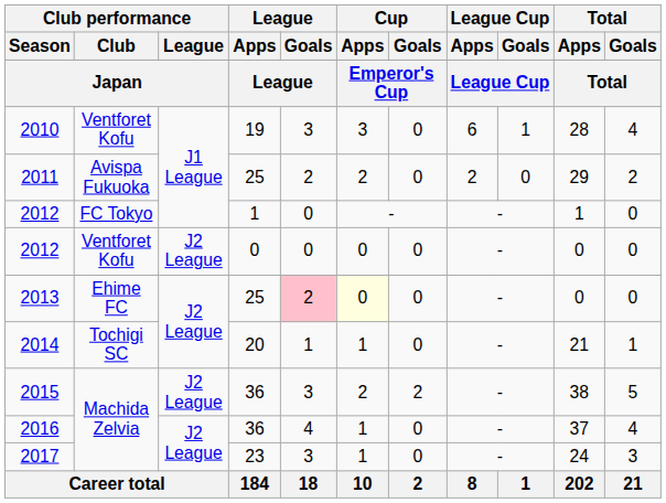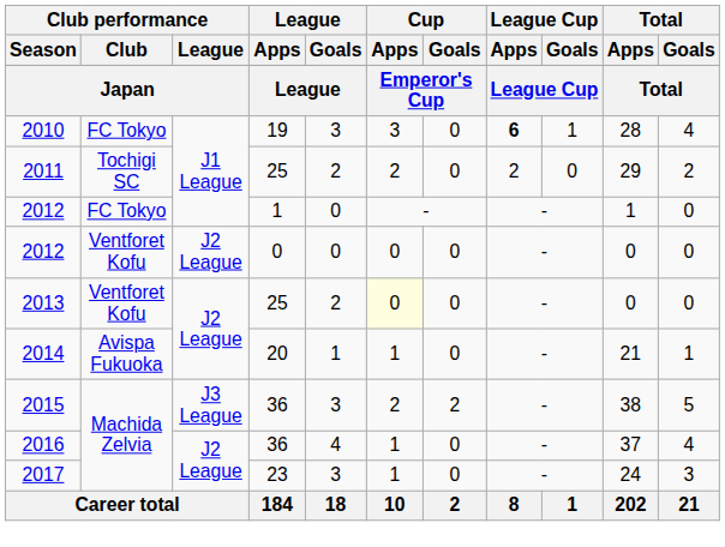 <table class="wikitable" style="text-align:center">
 <tr>
 <th colspan=3>Club performance</th>
 <th colspan=2>League</th>
 <th colspan=2>Cup</th>
 <th colspan=2>League Cup</th>
 <th colspan=2>Total</th>
 </tr>
 <tr>
 <th>Season</th>
 <th>Club</th>
 <th>League</th>
 <th>Apps</th>
 <th>Goals</th>
 <th>Apps</th>
 <th>Goals</th>
 <th>Apps</th>
 <th>Goals</th>
 <th>Apps</th>
 <th>Goals</th>
 </tr>
 <tr>
 </tr>
 <tr>
 <th colspan=3>Japan</th>
 <th colspan=2>League</th>
 <th colspan=2><a href='#'>Emperor's Cup</a></th>
 <th colspan=2><a href='#'>League Cup</a></th>
 <th colspan=2>Total</th>
 </tr>
 <tr>
 <td><a href='#'>2010</a></td>
-<td><a href='#'>Ventforet Kofu</a></td>
+<td><a href='#'>FC Tokyo</a></td>
 <td rowspan="3"><a href='#'>J1 League</a></td>
 <td>19</td>
 <td>3</td>
 <td>3</td>
 <td>0</td>
-<td>6</td>
+<td><strong>6</strong></td>
 <td>1</td>
 <td>28</td>
 <td>4</td>
 </tr>
 <tr>
 <td><a href='#'>2011</a></td>
-<td><a href='#'>Avispa Fukuoka</a></td>
+<td><a href='#'>Tochigi SC</a></td>
 <td>25</td>
 <td>2</td>
 <td>2</td>
 <td>0</td>
 <td>2</td>
 <td>0</td>
 <td>29</td>
 <td>2</td>
 </tr>
 <tr>
 <td><a href='#'>2012</a></td>
 <td><a href='#'>FC Tokyo</a></td>
 <td>1</td>
 <td>0</td>
 <td colspan="2">-</td>
 <td colspan="2">-</td>
 <td>1</td>
 <td>0</td>
 </tr>
 <tr>
 <td><a href='#'>2012</a></td>
 <td><a href='#'>Ventforet Kofu</a></td>
 <td><a href='#'>J2 League</a></td>
 <td>0</td>
 <td>0</td>
 <td>0</td>
 <td>0</td>
 <td colspan="2">-</td>
 <td>0</td>
 <td>0</td>
 </tr>
 <tr>
 <td><a href='#'>2013</a></td>
-<td><a href='#'>Ehime FC</a></td>
+<td><a href='#'>Ventforet Kofu</a></td>
 <td rowspan="2"><a href='#'>J2 League</a></td>
 <td>25</td>
-<td style="background: pink;">2</td>
+<td>2</td>
 <td style="background: lightyellow;">0</td>
 <td>0</td>
 <td colspan="2">-</td>
 <td>0</td>
 <td>0</td>
 </tr>
 <tr>
 <td><a href='#'>2014</a></td>
-<td><a href='#'>Tochigi SC</a></td>
+<td><a href='#'>Avispa Fukuoka</a></td>
 <td>20</td>
 <td>1</td>
 <td>1</td>
 <td>0</td>
 <td colspan="2">-</td>
 <td>21</td>
 <td>1</td>
 </tr>
 <tr>
 <td><a href='#'>2015</a></td>
 <td rowspan="3"><a href='#'>Machida Zelvia</a></td>
-<td><a href='#'>J2 League</a></td>
+<td rowspan="1"><a href='#'>J3 League</a></td>
 <td>36</td>
 <td>3</td>
 <td>2</td>
 <td>2</td>
 <td colspan="2">-</td>
 <td>38</td>
 <td>5</td>
 </tr>
 <tr>
 <td><a href='#'>2016</a></td>
 <td rowspan="2"><a href='#'>J2 League</a></td>
 <td>36</td>
 <td>4</td>
 <td>1</td>
 <td>0</td>
 <td colspan="2">-</td>
 <td>37</td>
 <td>4</td>
 </tr>
 <tr>
 <td><a href='#'>2017</a></td>
 <td>23</td>
 <td>3</td>
 <td>1</td>
 <td>0</td>
 <td colspan="2">-</td>
 <td>24</td>
 <td>3</td>
 </tr>
 <tr>
 <th colspan=3>Career total</th>
 <th>184</th>
 <th>18</th>
 <th>10</th>
 <th>2</th>
 <th>8</th>
 <th>1</th>
 <th>202</th>
 <th>21</th>
 </tr>
 </table>
